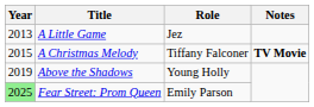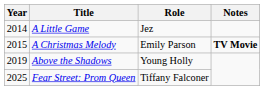 <table class="wikitable sortable">
 <tr>
 <th>Year</th>
 <th>Title</th>
 <th>Role</th>
 <th>Notes</th>
 </tr>
 <tr>
-<td>2013</td>
+<td>2014</td>
 <td><em><a href='#'>A Little Game</a></em></td>
 <td>Jez</td>
 </tr>
 <tr>
 <td>2015</td>
 <td><em><a href='#'>A Christmas Melody</a></em></td>
-<td>Tiffany Falconer</td>
+<td>Emily Parson</td>
 <td><strong>TV Movie</strong></td>
 </tr>
 <tr>
 <td>2019</td>
 <td><em><a href='#'>Above the Shadows</a></em></td>
 <td>Young Holly</td>
 </tr>
 <tr>
-<td style="background: lightgreen;">2025</td>
+<td>2025</td>
 <td><em><a href='#'>Fear Street: Prom Queen</a></em></td>
-<td>Emily Parson</td>
+<td>Tiffany Falconer</td>
 </tr>
 </table>
